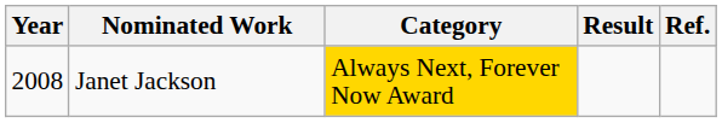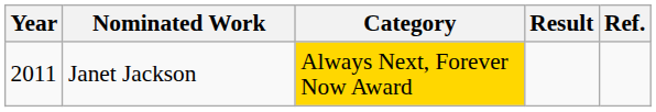 <table class="wikitable" width="50%">
 <tr>
 <th width="5%">Year</th>
 <th width="40%">Nominated Work</th>
 <th width="40%">Category</th>
 <th width="10%">Result</th>
 <th width="5%">Ref.</th>
 </tr>
 <tr>
-<td>2008</td>
+<td>2011</td>
 <td>Janet Jackson</td>
 <td style="background: gold;">Always Next, Forever Now Award</td>
 <td></td>
 <td></td>
 </tr>
 </table>
